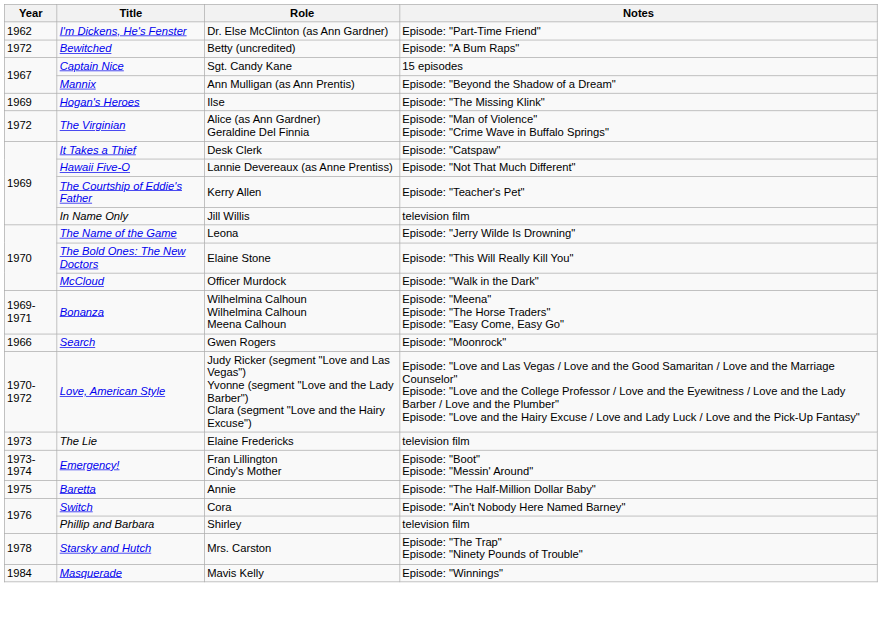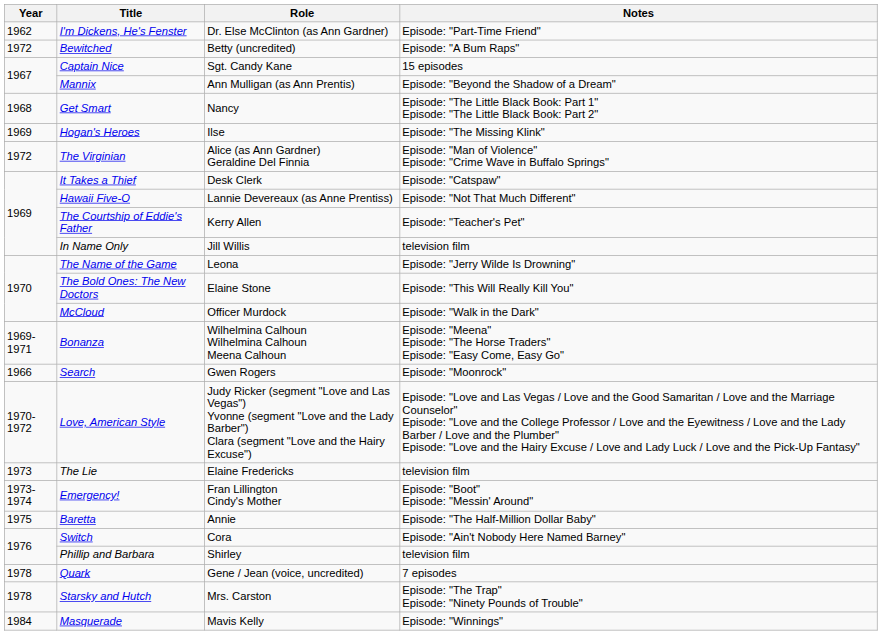 <table class="wikitable sortable">
 <tr>
 <th>Year</th>
 <th>Title</th>
 <th>Role</th>
 <th class="wikitable unsortable">Notes</th>
 </tr>
 <tr>
 <td>1962</td>
 <td><em><a href='#'>I'm Dickens, He's Fenster</a></em></td>
 <td>Dr. Else McClinton (as Ann Gardner)</td>
 <td>Episode: "Part-Time Friend"</td>
 </tr>
 <tr>
 <td>1972</td>
 <td><em><a href='#'>Bewitched</a></em></td>
 <td>Betty (uncredited)</td>
 <td>Episode: "A Bum Raps"</td>
 </tr>
 <tr>
 <td rowspan="2">1967</td>
 <td><em><a href='#'>Captain Nice</a></em></td>
 <td>Sgt. Candy Kane</td>
 <td>15 episodes</td>
 </tr>
 <tr>
 <td><em><a href='#'>Mannix</a></em></td>
 <td>Ann Mulligan (as Ann Prentis)</td>
 <td>Episode: "Beyond the Shadow of a Dream"</td>
+</tr>
+<tr>
+<td>1968</td>
+<td><em><a href='#'>Get Smart</a></em></td>
+<td>Nancy</td>
+<td>Episode: "The Little Black Book: Part 1"<br>Episode: "The Little Black Book: Part 2"</td>
 </tr>
 <tr>
 <td>1969</td>
 <td><em><a href='#'>Hogan's Heroes</a></em></td>
 <td>Ilse</td>
 <td>Episode: "The Missing Klink"</td>
 </tr>
 <tr>
 <td>1972</td>
 <td><em><a href='#'>The Virginian</a></em></td>
 <td>Alice (as Ann Gardner)<br>Geraldine Del Finnia</td>
 <td>Episode: "Man of Violence"<br>Episode: "Crime Wave in Buffalo Springs"</td>
 </tr>
 <tr>
 <td rowspan="4">1969</td>
 <td><em><a href='#'>It Takes a Thief</a></em></td>
 <td>Desk Clerk</td>
 <td>Episode: "Catspaw"</td>
 </tr>
 <tr>
 <td><em><a href='#'>Hawaii Five-O</a></em></td>
 <td>Lannie Devereaux (as Anne Prentiss)</td>
 <td>Episode: "Not That Much Different"</td>
 </tr>
 <tr>
 <td><em><a href='#'>The Courtship of Eddie's Father</a></em></td>
 <td>Kerry Allen</td>
 <td>Episode: "Teacher's Pet"</td>
 </tr>
 <tr>
 <td><em>In Name Only</em></td>
 <td>Jill Willis</td>
 <td>television film</td>
 </tr>
 <tr>
 <td rowspan="3">1970</td>
 <td><em><a href='#'>The Name of the Game</a></em></td>
 <td>Leona</td>
 <td>Episode: "Jerry Wilde Is Drowning"</td>
 </tr>
 <tr>
 <td><em><a href='#'>The Bold Ones: The New Doctors</a></em></td>
 <td>Elaine Stone</td>
 <td>Episode: "This Will Really Kill You"</td>
 </tr>
 <tr>
 <td><em><a href='#'>McCloud</a></em></td>
 <td>Officer Murdock</td>
 <td>Episode: "Walk in the Dark"</td>
 </tr>
 <tr>
 <td>1969-1971</td>
 <td><em><a href='#'>Bonanza</a></em></td>
 <td>Wilhelmina Calhoun<br>Wilhelmina Calhoun<br>Meena Calhoun</td>
 <td>Episode: "Meena"<br>Episode: "The Horse Traders"<br>Episode: "Easy Come, Easy Go"</td>
 </tr>
 <tr>
 <td>1966</td>
 <td><em><a href='#'>Search</a></em></td>
 <td>Gwen Rogers</td>
 <td>Episode: "Moonrock"</td>
 </tr>
 <tr>
 <td>1970-1972</td>
 <td><em><a href='#'>Love, American Style</a></em></td>
 <td>Judy Ricker (segment "Love and Las Vegas")<br>Yvonne (segment "Love and the Lady Barber")<br>Clara (segment "Love and the Hairy Excuse")</td>
 <td>Episode: "Love and Las Vegas / Love and the Good Samaritan / Love and the Marriage Counselor"<br>Episode: "Love and the College Professor / Love and the Eyewitness / Love and the Lady Barber / Love and the Plumber"<br>Episode: "Love and the Hairy Excuse / Love and Lady Luck / Love and the Pick-Up Fantasy"</td>
 </tr>
 <tr>
 <td>1973</td>
 <td><em>The Lie</em></td>
 <td>Elaine Fredericks</td>
 <td>television film</td>
 </tr>
 <tr>
 <td>1973-1974</td>
 <td><em><a href='#'>Emergency!</a></em></td>
 <td>Fran Lillington<br>Cindy's Mother</td>
 <td>Episode: "Boot"<br>Episode: "Messin' Around"</td>
 </tr>
 <tr>
 <td>1975</td>
 <td><em><a href='#'>Baretta</a></em></td>
 <td>Annie</td>
 <td>Episode: "The Half-Million Dollar Baby"</td>
 </tr>
 <tr>
 <td rowspan="2">1976</td>
 <td><em><a href='#'>Switch</a></em></td>
 <td>Cora</td>
 <td>Episode: "Ain't Nobody Here Named Barney"</td>
 </tr>
 <tr>
 <td><em>Phillip and Barbara</em></td>
 <td>Shirley</td>
 <td>television film</td>
 </tr>
 <tr>
 <td>1978</td>
+<td><em><a href='#'>Quark</a></em></td>
+<td>Gene / Jean (voice, uncredited)</td>
+<td>7 episodes</td>
+</tr>
+<tr>
+<td>1978</td>
 <td><em><a href='#'>Starsky and Hutch</a></em></td>
 <td>Mrs. Carston</td>
 <td>Episode: "The Trap"<br>Episode: "Ninety Pounds of Trouble"</td>
 </tr>
 <tr>
 <td>1984</td>
 <td><em><a href='#'>Masquerade</a></em></td>
 <td>Mavis Kelly</td>
 <td>Episode: "Winnings"</td>
 </tr>
 </table>
